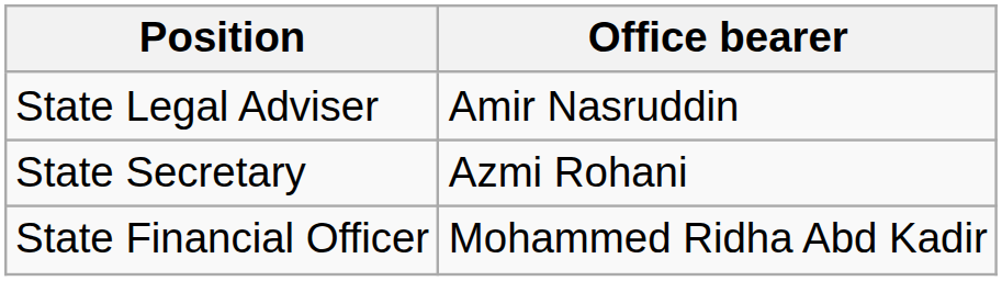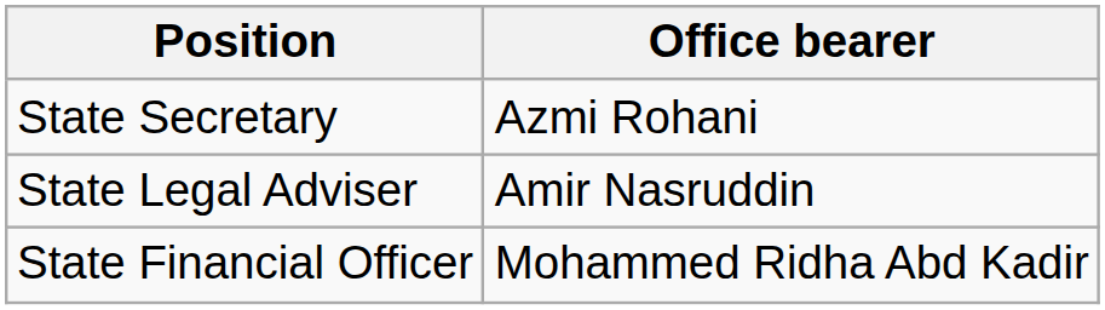 <table class="wikitable">
 <tr>
 <th>Position</th>
 <th>Office bearer</th>
 </tr>
 <tr>
+<td>State Secretary</td>
+<td>Azmi Rohani</td>
+</tr>
+<tr>
 <td>State Legal Adviser</td>
 <td>Amir Nasruddin</td>
-</tr>
-<tr>
-<td>State Secretary</td>
-<td>Azmi Rohani</td>
 </tr>
 <tr>
 <td>State Financial Officer</td>
 <td>Mohammed Ridha Abd Kadir</td>
 </tr>
 </table>
